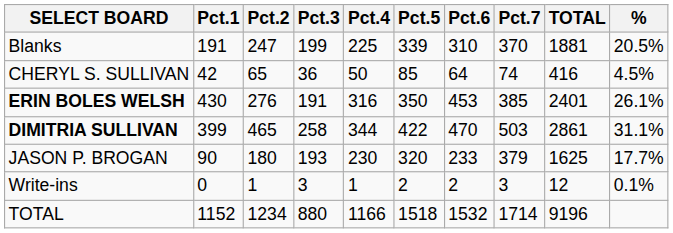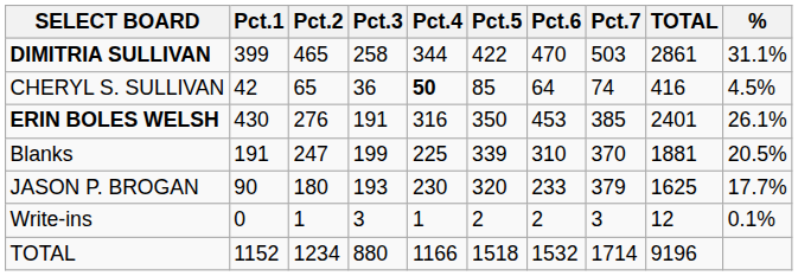 <table class="wikitable">
 <tr>
 <th>SELECT BOARD</th>
 <th>Pct.1</th>
 <th>Pct.2</th>
 <th>Pct.3</th>
 <th>Pct.4</th>
 <th>Pct.5</th>
 <th>Pct.6</th>
 <th>Pct.7</th>
 <th>TOTAL</th>
 <th>%</th>
 </tr>
 <tr>
-<td>Blanks</td>
-<td>191</td>
-<td>247</td>
-<td>199</td>
-<td>225</td>
-<td>339</td>
-<td>310</td>
-<td>370</td>
-<td>1881</td>
-<td>20.5%</td>
+<td><strong>DIMITRIA SULLIVAN</strong></td>
+<td>399</td>
+<td>465</td>
+<td>258</td>
+<td>344</td>
+<td>422</td>
+<td>470</td>
+<td>503</td>
+<td>2861</td>
+<td>31.1%</td>
 </tr>
 <tr>
 <td>CHERYL S. SULLIVAN</td>
 <td>42</td>
 <td>65</td>
 <td>36</td>
-<td>50</td>
+<td><strong>50</strong></td>
 <td>85</td>
 <td>64</td>
 <td>74</td>
 <td>416</td>
 <td>4.5%</td>
 </tr>
 <tr>
 <td><strong>ERIN BOLES WELSH</strong></td>
 <td>430</td>
 <td>276</td>
 <td>191</td>
 <td>316</td>
 <td>350</td>
 <td>453</td>
 <td>385</td>
 <td>2401</td>
 <td>26.1%</td>
 </tr>
 <tr>
-<td><strong>DIMITRIA SULLIVAN</strong></td>
-<td>399</td>
-<td>465</td>
-<td>258</td>
-<td>344</td>
-<td>422</td>
-<td>470</td>
-<td>503</td>
-<td>2861</td>
-<td>31.1%</td>
+<td>Blanks</td>
+<td>191</td>
+<td>247</td>
+<td>199</td>
+<td>225</td>
+<td>339</td>
+<td>310</td>
+<td>370</td>
+<td>1881</td>
+<td>20.5%</td>
 </tr>
 <tr>
 <td>JASON P. BROGAN</td>
 <td>90</td>
 <td>180</td>
 <td>193</td>
 <td>230</td>
 <td>320</td>
 <td>233</td>
 <td>379</td>
 <td>1625</td>
 <td>17.7%</td>
 </tr>
 <tr>
 <td>Write-ins</td>
 <td>0</td>
 <td>1</td>
 <td>3</td>
 <td>1</td>
 <td>2</td>
 <td>2</td>
 <td>3</td>
 <td>12</td>
 <td>0.1%</td>
 </tr>
 <tr>
 <td>TOTAL</td>
 <td>1152</td>
 <td>1234</td>
 <td>880</td>
 <td>1166</td>
 <td>1518</td>
 <td>1532</td>
 <td>1714</td>
 <td>9196</td>
 </tr>
 </table>
